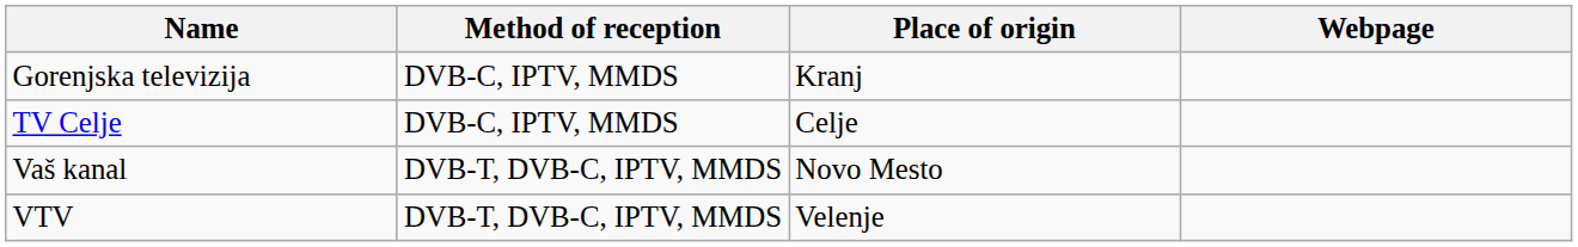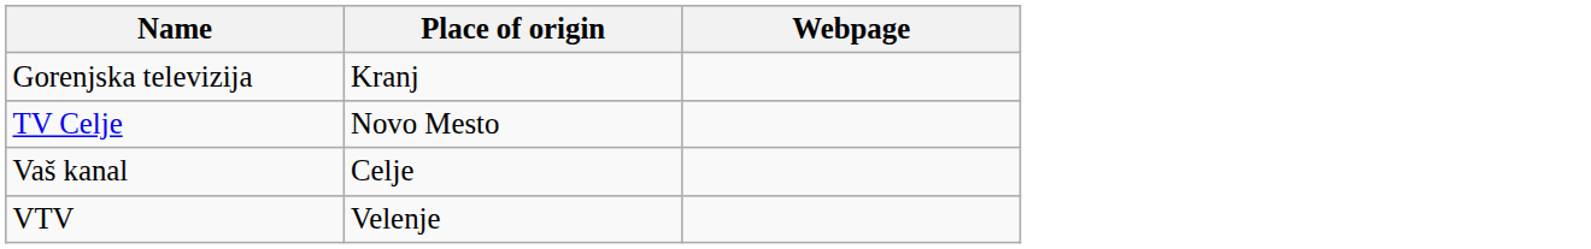 <table class="wikitable">
 <tr>
 <th width="25%">Name</th>
-<th width="25%">Method of reception</th>
 <th width="25%">Place of origin</th>
 <th width="25%">Webpage</th>
 </tr>
 <tr>
 <td>Gorenjska televizija</td>
-<td>DVB-C, IPTV, MMDS</td>
 <td>Kranj</td>
 <td></td>
 </tr>
 <tr>
 <td><a href='#'>TV Celje</a></td>
-<td>DVB-C, IPTV, MMDS</td>
+<td>Novo Mesto</td>
+<td></td>
+</tr>
+<tr>
+<td>Vaš kanal</td>
 <td>Celje</td>
 <td></td>
 </tr>
 <tr>
-<td>Vaš kanal</td>
-<td>DVB-T, DVB-C, IPTV, MMDS</td>
-<td>Novo Mesto</td>
-<td></td>
-</tr>
-<tr>
 <td>VTV</td>
-<td>DVB-T, DVB-C, IPTV, MMDS</td>
 <td>Velenje</td>
 <td></td>
 </tr>
 </table>
